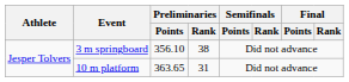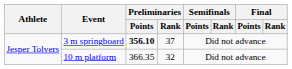 <table class=wikitable style="font-size:90%;">
 <tr>
 <th rowspan="2">Athlete</th>
 <th rowspan="2">Event</th>
 <th colspan="2">Preliminaries</th>
 <th colspan="2">Semifinals</th>
 <th colspan="2">Final</th>
 </tr>
 <tr style="font-size:95%">
 <th>Points</th>
 <th>Rank</th>
 <th>Points</th>
 <th>Rank</th>
 <th>Points</th>
 <th>Rank</th>
 </tr>
 <tr align=center>
 <td align=left rowspan=2><a href='#'>Jesper Tolvers</a></td>
 <td align=left><a href='#'>3 m springboard</a></td>
-<td>356.10</td>
-<td>38</td>
+<td><strong>356.10</strong></td>
+<td>37</td>
 <td colspan=4>Did not advance</td>
 </tr>
 <tr align=center>
 <td align=left><a href='#'>10 m platform</a></td>
-<td>363.65</td>
-<td>31</td>
+<td>366.35</td>
+<td>32</td>
 <td colspan=4>Did not advance</td>
 </tr>
 </table>
